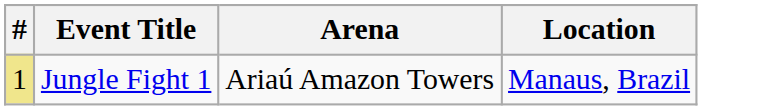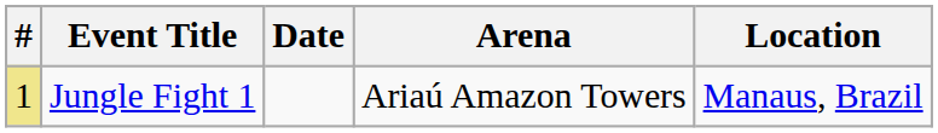 <table class="sortable wikitable succession-box" style="font-size:90%;">
 <tr>
 <th scope="col">#</th>
 <th scope="col">Event Title</th>
+<th scope="col">Date</th>
 <th scope="col">Arena</th>
 <th scope="col">Location</th>
 </tr>
 <tr>
 <td align=center style="background: khaki;">1</td>
 <td><a href='#'>Jungle Fight 1</a></td>
+<td></td>
 <td>Ariaú Amazon Towers</td>
 <td><a href='#'>Manaus</a>, <a href='#'>Brazil</a></td>
 </tr>
 </table>
